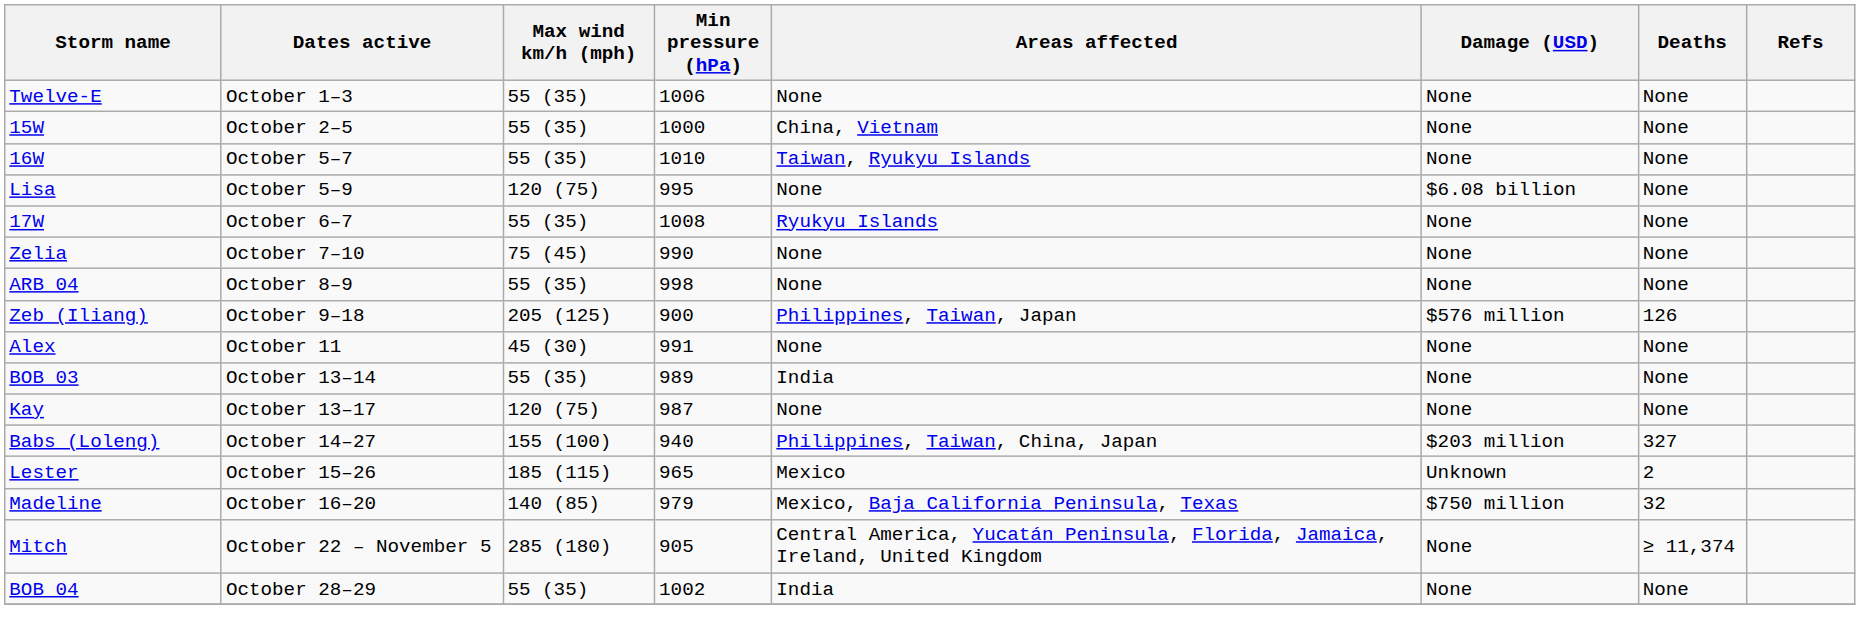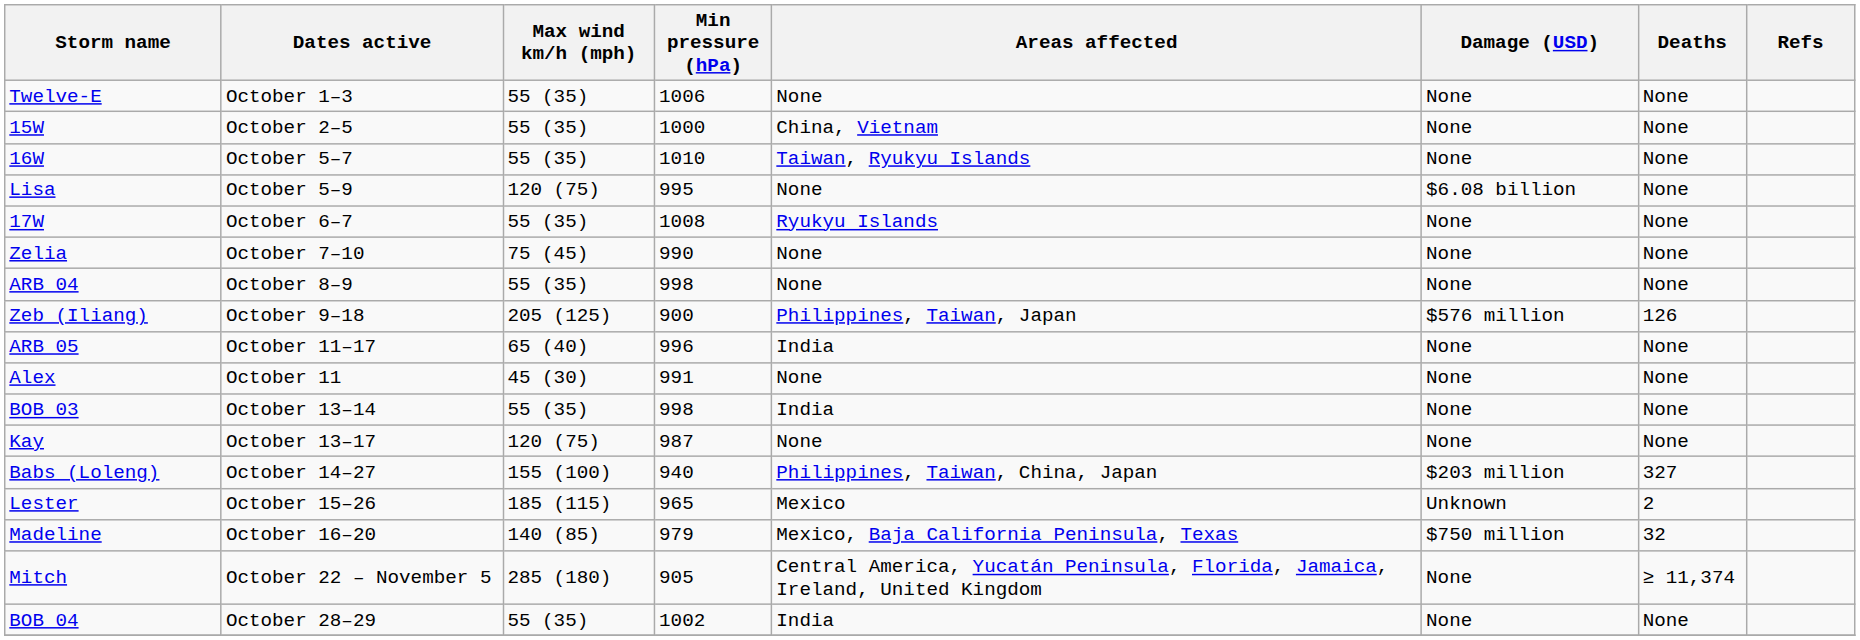 <table class="wikitable sortable">
 <tr>
 <th width="10%"><strong>Storm name</strong></th>
 <th width="13%"><strong>Dates active</strong></th>
 <th width="7%"><strong>Max wind km/h (mph)</strong></th>
 <th width="5%"><strong>Min pressure (<a href='#'>hPa</a>)</strong></th>
 <th width="30%" class="unsortable"><strong>Areas affected</strong></th>
 <th width="10%"><strong>Damage (<a href='#'>USD</a>)</strong></th>
 <th width="5%"><strong>Deaths</strong></th>
 <th width="5%" class="unsortable"><strong>Refs</strong></th>
 </tr>
 <tr>
 <td><a href='#'>Twelve-E</a></td>
 <td>October 1–3</td>
 <td>55 (35)</td>
 <td>1006</td>
 <td>None</td>
 <td>None</td>
 <td>None</td>
 <td></td>
 </tr>
 <tr>
 <td><a href='#'>15W</a></td>
 <td>October 2–5</td>
 <td>55 (35)</td>
 <td>1000</td>
 <td>China, <a href='#'>Vietnam</a></td>
 <td>None</td>
 <td>None</td>
 <td></td>
 </tr>
 <tr>
 <td><a href='#'>16W</a></td>
 <td>October 5–7</td>
 <td>55 (35)</td>
 <td>1010</td>
 <td><a href='#'>Taiwan</a>, <a href='#'>Ryukyu Islands</a></td>
 <td>None</td>
 <td>None</td>
 <td></td>
 </tr>
 <tr>
 <td><a href='#'>Lisa</a></td>
 <td>October 5–9</td>
 <td>120 (75)</td>
 <td>995</td>
 <td>None</td>
 <td>$6.08 billion</td>
 <td>None</td>
 <td></td>
 </tr>
 <tr>
 <td><a href='#'>17W</a></td>
 <td>October 6–7</td>
 <td>55 (35)</td>
 <td>1008</td>
 <td><a href='#'>Ryukyu Islands</a></td>
 <td>None</td>
 <td>None</td>
 <td></td>
 </tr>
 <tr>
 <td><a href='#'>Zelia</a></td>
 <td>October 7–10</td>
 <td>75 (45)</td>
 <td>990</td>
 <td>None</td>
 <td>None</td>
 <td>None</td>
 <td></td>
 </tr>
 <tr>
 <td><a href='#'>ARB 04</a></td>
 <td>October 8–9</td>
 <td>55 (35)</td>
 <td>998</td>
 <td>None</td>
 <td>None</td>
 <td>None</td>
 <td></td>
 </tr>
 <tr>
 <td><a href='#'>Zeb (Iliang)</a></td>
 <td>October 9–18</td>
 <td>205 (125)</td>
 <td>900</td>
 <td><a href='#'>Philippines</a>, <a href='#'>Taiwan</a>, Japan</td>
 <td>$576 million</td>
 <td>126</td>
 <td></td>
 </tr>
 <tr>
+<td><a href='#'>ARB 05</a></td>
+<td>October 11–17</td>
+<td>65 (40)</td>
+<td>996</td>
+<td>India</td>
+<td>None</td>
+<td>None</td>
+<td></td>
+</tr>
+<tr>
 <td><a href='#'>Alex</a></td>
 <td>October 11</td>
 <td>45 (30)</td>
 <td>991</td>
 <td>None</td>
 <td>None</td>
 <td>None</td>
 <td></td>
 </tr>
 <tr>
 <td><a href='#'>BOB 03</a></td>
 <td>October 13–14</td>
 <td>55 (35)</td>
-<td>989</td>
+<td>998</td>
 <td>India</td>
 <td>None</td>
 <td>None</td>
 <td></td>
 </tr>
 <tr>
 <td><a href='#'>Kay</a></td>
 <td>October 13–17</td>
 <td>120 (75)</td>
 <td>987</td>
 <td>None</td>
 <td>None</td>
 <td>None</td>
 <td></td>
 </tr>
 <tr>
 <td><a href='#'>Babs (Loleng)</a></td>
 <td>October 14–27</td>
 <td>155 (100)</td>
 <td>940</td>
 <td><a href='#'>Philippines</a>, <a href='#'>Taiwan</a>, China, Japan</td>
 <td>$203 million</td>
 <td>327</td>
 <td></td>
 </tr>
 <tr>
 <td><a href='#'>Lester</a></td>
 <td>October 15–26</td>
 <td>185 (115)</td>
 <td>965</td>
 <td>Mexico</td>
 <td>Unknown</td>
 <td>2</td>
 <td></td>
 </tr>
 <tr>
 <td><a href='#'>Madeline</a></td>
 <td>October 16–20</td>
 <td>140 (85)</td>
 <td>979</td>
 <td>Mexico, <a href='#'>Baja California Peninsula</a>, <a href='#'>Texas</a></td>
 <td>$750 million</td>
 <td>32</td>
 <td></td>
 </tr>
 <tr>
 <td><a href='#'>Mitch</a></td>
 <td>October 22 – November 5</td>
 <td>285 (180)</td>
 <td>905</td>
 <td>Central America, <a href='#'>Yucatán Peninsula</a>, <a href='#'>Florida</a>, <a href='#'>Jamaica</a>, Ireland, United Kingdom</td>
 <td>None</td>
 <td>≥ 11,374</td>
 <td></td>
 </tr>
 <tr>
 <td><a href='#'>BOB 04</a></td>
 <td>October 28–29</td>
 <td>55 (35)</td>
 <td>1002</td>
 <td>India</td>
 <td>None</td>
 <td>None</td>
 <td></td>
 </tr>
 <tr>
 </tr>
 </table>
